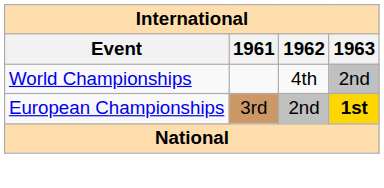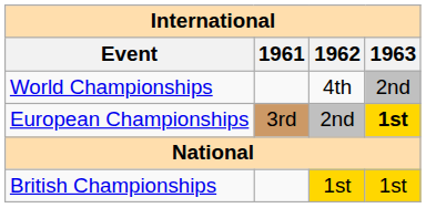 <table class="wikitable" style="text-align:center">
 <tr>
 <th style="background-color: #ffdead; " colspan=4 align=center>International</th>
 </tr>
 <tr>
 <th>Event</th>
 <th>1961</th>
 <th>1962</th>
 <th>1963</th>
 </tr>
 <tr>
 <td align=left><a href='#'>World Championships</a></td>
 <td></td>
 <td>4th</td>
 <td bgcolor=silver>2nd</td>
 </tr>
 <tr>
 <td align=left><a href='#'>European Championships</a></td>
 <td bgcolor=cc9966>3rd</td>
 <td bgcolor=silver>2nd</td>
 <td bgcolor=gold><strong>1st</strong></td>
 </tr>
 <tr>
 <th style="background-color: #ffdead; " colspan=4 align=center>National</th>
 </tr>
+<tr>
+<td align=left><a href='#'>British Championships</a></td>
+<td></td>
+<td bgcolor=gold>1st</td>
+<td bgcolor=gold>1st</td>
+</tr>
 </table>
